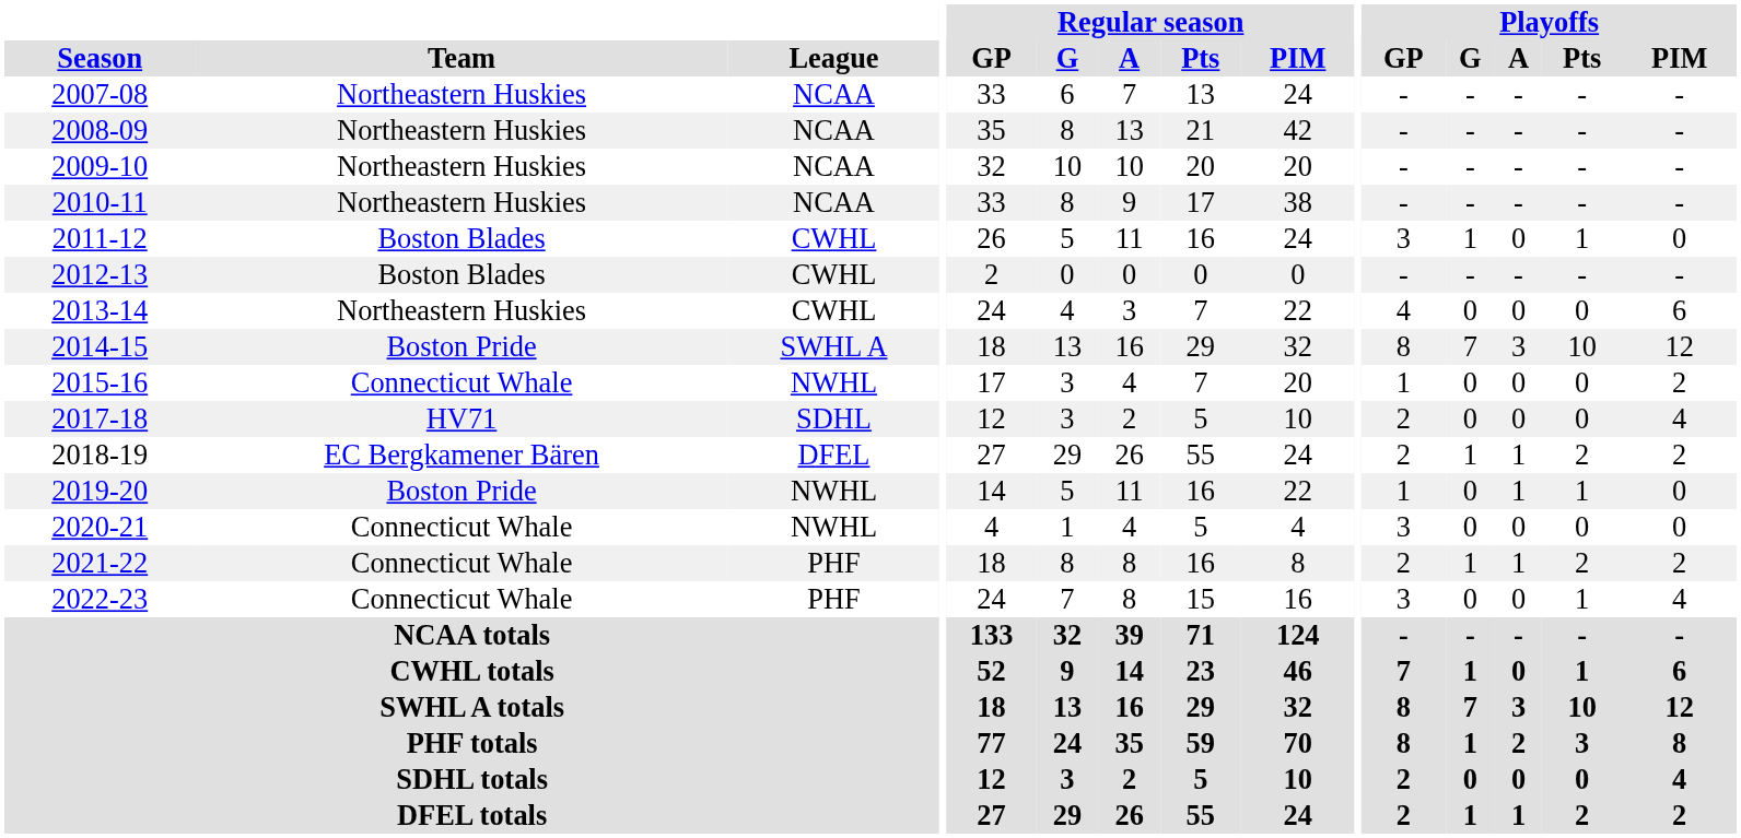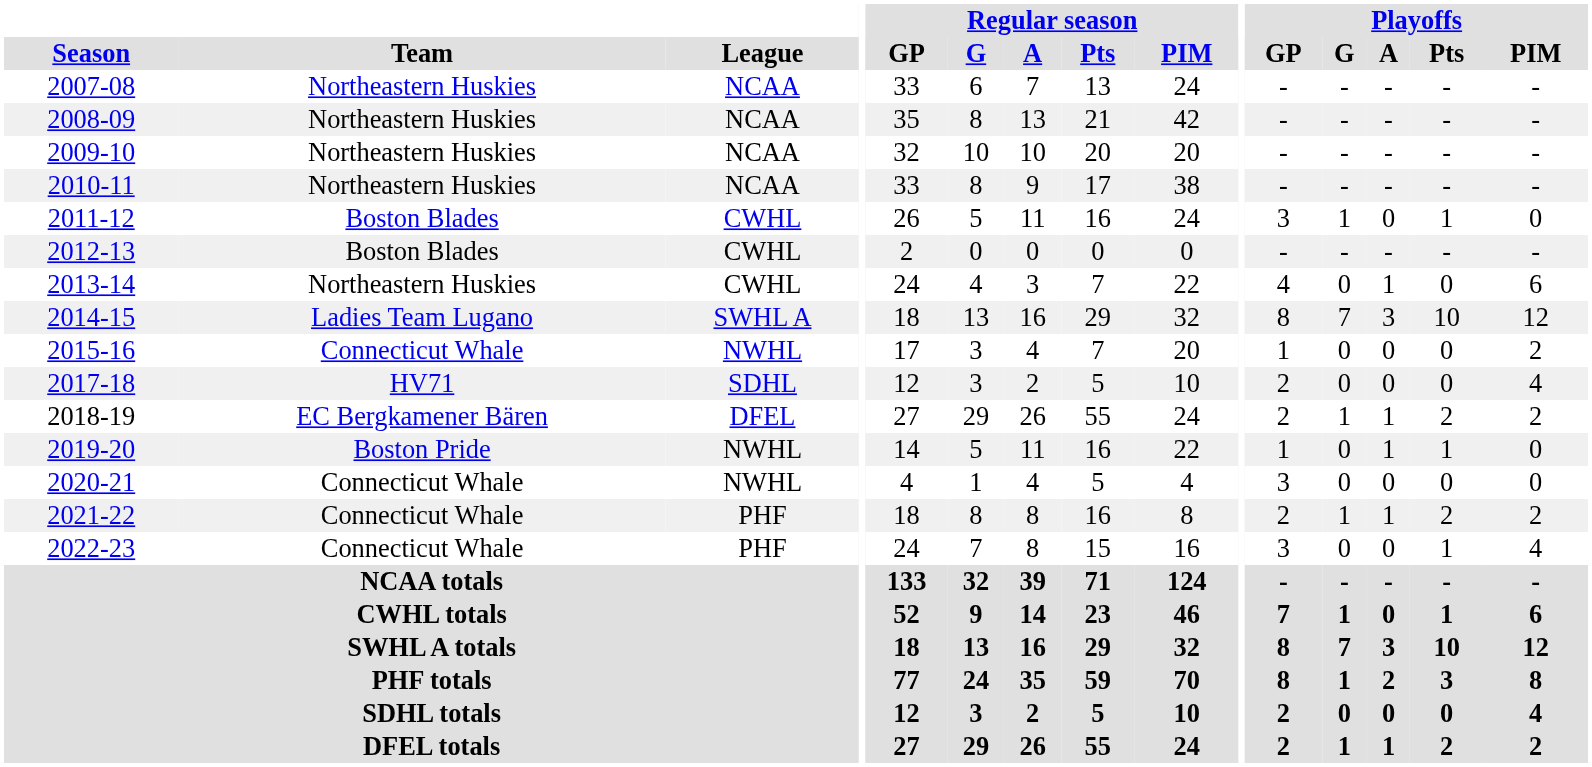 <table border="0" cellpadding="1" cellspacing="0" style="text-align:center; width:60em">
 <tr bgcolor="#e0e0e0">
 <th colspan="3" bgcolor="#ffffff"></th>
 <th rowspan="99" bgcolor="#ffffff"></th>
 <th colspan="5"><a href='#'>Regular season</a></th>
 <th rowspan="99" bgcolor="#ffffff"></th>
 <th colspan="5"><a href='#'>Playoffs</a></th>
 </tr>
 <tr bgcolor="#e0e0e0">
 <th><a href='#'>Season</a></th>
 <th>Team</th>
 <th>League</th>
 <th>GP</th>
 <th><a href='#'>G</a></th>
 <th><a href='#'>A</a></th>
 <th><a href='#'>Pts</a></th>
 <th><a href='#'>PIM</a></th>
 <th>GP</th>
 <th>G</th>
 <th>A</th>
 <th>Pts</th>
 <th>PIM</th>
 </tr>
 <tr>
 <td><a href='#'>2007-08</a></td>
 <td><a href='#'>Northeastern Huskies</a></td>
 <td><a href='#'>NCAA</a></td>
 <td>33</td>
 <td>6</td>
 <td>7</td>
 <td>13</td>
 <td>24</td>
 <td>-</td>
 <td>-</td>
 <td>-</td>
 <td>-</td>
 <td>-</td>
 </tr>
 <tr bgcolor="#f0f0f0">
 <td><a href='#'>2008-09</a></td>
 <td>Northeastern Huskies</td>
 <td>NCAA</td>
 <td>35</td>
 <td>8</td>
 <td>13</td>
 <td>21</td>
 <td>42</td>
 <td>-</td>
 <td>-</td>
 <td>-</td>
 <td>-</td>
 <td>-</td>
 </tr>
 <tr>
 <td><a href='#'>2009-10</a></td>
 <td>Northeastern Huskies</td>
 <td>NCAA</td>
 <td>32</td>
 <td>10</td>
 <td>10</td>
 <td>20</td>
 <td>20</td>
 <td>-</td>
 <td>-</td>
 <td>-</td>
 <td>-</td>
 <td>-</td>
 </tr>
 <tr bgcolor="#f0f0f0">
 <td><a href='#'>2010-11</a></td>
 <td>Northeastern Huskies</td>
 <td>NCAA</td>
 <td>33</td>
 <td>8</td>
 <td>9</td>
 <td>17</td>
 <td>38</td>
 <td>-</td>
 <td>-</td>
 <td>-</td>
 <td>-</td>
 <td>-</td>
 </tr>
 <tr>
 <td><a href='#'>2011-12</a></td>
 <td><a href='#'>Boston Blades</a></td>
 <td><a href='#'>CWHL</a></td>
 <td>26</td>
 <td>5</td>
 <td>11</td>
 <td>16</td>
 <td>24</td>
 <td>3</td>
 <td>1</td>
 <td>0</td>
 <td>1</td>
 <td>0</td>
 </tr>
 <tr bgcolor="#f0f0f0">
 <td><a href='#'>2012-13</a></td>
 <td>Boston Blades</td>
 <td>CWHL</td>
 <td>2</td>
 <td>0</td>
 <td>0</td>
 <td>0</td>
 <td>0</td>
 <td>-</td>
 <td>-</td>
 <td>-</td>
 <td>-</td>
 <td>-</td>
 </tr>
 <tr>
 <td><a href='#'>2013-14</a></td>
 <td>Northeastern Huskies</td>
 <td>CWHL</td>
 <td>24</td>
 <td>4</td>
 <td>3</td>
 <td>7</td>
 <td>22</td>
 <td>4</td>
 <td>0</td>
-<td>0</td>
+<td>1</td>
 <td>0</td>
 <td>6</td>
 </tr>
 <tr bgcolor="#f0f0f0">
 <td><a href='#'>2014-15</a></td>
-<td><a href='#'>Boston Pride</a></td>
+<td><a href='#'>Ladies Team Lugano</a></td>
 <td><a href='#'>SWHL A</a></td>
 <td>18</td>
 <td>13</td>
 <td>16</td>
 <td>29</td>
 <td>32</td>
 <td>8</td>
 <td>7</td>
 <td>3</td>
 <td>10</td>
 <td>12</td>
 </tr>
 <tr>
 <td><a href='#'>2015-16</a></td>
 <td><a href='#'>Connecticut Whale</a></td>
 <td><a href='#'>NWHL</a></td>
 <td>17</td>
 <td>3</td>
 <td>4</td>
 <td>7</td>
 <td>20</td>
 <td>1</td>
 <td>0</td>
 <td>0</td>
 <td>0</td>
 <td>2</td>
 </tr>
 <tr bgcolor="#f0f0f0">
 <td><a href='#'>2017-18</a></td>
 <td><a href='#'>HV71</a></td>
 <td><a href='#'>SDHL</a></td>
 <td>12</td>
 <td>3</td>
 <td>2</td>
 <td>5</td>
 <td>10</td>
 <td>2</td>
 <td>0</td>
 <td>0</td>
 <td>0</td>
 <td>4</td>
 </tr>
 <tr>
 <td>2018-19</td>
 <td><a href='#'>EC Bergkamener Bären</a></td>
 <td><a href='#'>DFEL</a></td>
 <td>27</td>
 <td>29</td>
 <td>26</td>
 <td>55</td>
 <td>24</td>
 <td>2</td>
 <td>1</td>
 <td>1</td>
 <td>2</td>
 <td>2</td>
 </tr>
 <tr bgcolor="#f0f0f0">
 <td><a href='#'>2019-20</a></td>
 <td><a href='#'>Boston Pride</a></td>
 <td>NWHL</td>
 <td>14</td>
 <td>5</td>
 <td>11</td>
 <td>16</td>
 <td>22</td>
 <td>1</td>
 <td>0</td>
 <td>1</td>
 <td>1</td>
 <td>0</td>
 </tr>
 <tr>
 <td><a href='#'>2020-21</a></td>
 <td>Connecticut Whale</td>
 <td>NWHL</td>
 <td>4</td>
 <td>1</td>
 <td>4</td>
 <td>5</td>
 <td>4</td>
 <td>3</td>
 <td>0</td>
 <td>0</td>
 <td>0</td>
 <td>0</td>
 </tr>
 <tr bgcolor="#f0f0f0">
 <td><a href='#'>2021-22</a></td>
 <td>Connecticut Whale</td>
 <td>PHF</td>
 <td>18</td>
 <td>8</td>
 <td>8</td>
 <td>16</td>
 <td>8</td>
 <td>2</td>
 <td>1</td>
 <td>1</td>
 <td>2</td>
 <td>2</td>
 </tr>
 <tr>
 <td><a href='#'>2022-23</a></td>
 <td>Connecticut Whale</td>
 <td>PHF</td>
 <td>24</td>
 <td>7</td>
 <td>8</td>
 <td>15</td>
 <td>16</td>
 <td>3</td>
 <td>0</td>
 <td>0</td>
 <td>1</td>
 <td>4</td>
 </tr>
 <tr bgcolor="#e0e0e0">
 <th colspan="3">NCAA totals</th>
 <th>133</th>
 <th>32</th>
 <th>39</th>
 <th>71</th>
 <th>124</th>
 <th>-</th>
 <th>-</th>
 <th>-</th>
 <th>-</th>
 <th>-</th>
 </tr>
 <tr bgcolor="#e0e0e0">
 <th colspan="3">CWHL totals</th>
 <th>52</th>
 <th>9</th>
 <th>14</th>
 <th>23</th>
 <th>46</th>
 <th>7</th>
 <th>1</th>
 <th>0</th>
 <th>1</th>
 <th>6</th>
 </tr>
 <tr bgcolor="#e0e0e0">
 <th colspan="3">SWHL A totals</th>
 <th>18</th>
 <th>13</th>
 <th>16</th>
 <th>29</th>
 <th>32</th>
 <th>8</th>
 <th>7</th>
 <th>3</th>
 <th>10</th>
 <th>12</th>
 </tr>
 <tr bgcolor="#e0e0e0">
 <th colspan="3">PHF totals</th>
 <th>77</th>
 <th>24</th>
 <th>35</th>
 <th>59</th>
 <th>70</th>
 <th>8</th>
 <th>1</th>
 <th>2</th>
 <th>3</th>
 <th>8</th>
 </tr>
 <tr bgcolor="#e0e0e0">
 <th colspan="3">SDHL totals</th>
 <th>12</th>
 <th>3</th>
 <th>2</th>
 <th>5</th>
 <th>10</th>
 <th>2</th>
 <th>0</th>
 <th>0</th>
 <th>0</th>
 <th>4</th>
 </tr>
 <tr bgcolor="#e0e0e0">
 <th colspan="3">DFEL totals</th>
 <th>27</th>
 <th>29</th>
 <th>26</th>
 <th>55</th>
 <th>24</th>
 <th>2</th>
 <th>1</th>
 <th>1</th>
 <th>2</th>
 <th>2</th>
 </tr>
 </table>
